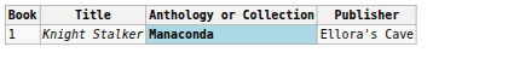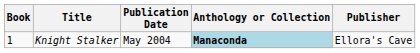 <table class="wikitable">
 <tr>
 <th>Book<br></th>
 <th>Title</th>
+<th>Publication<br>Date</th>
 <th>Anthology or Collection</th>
 <th>Publisher</th>
 </tr>
 <tr>
 <td>1</td>
 <td><em>Knight Stalker</em></td>
+<td>May 2004</td>
 <td style="background: lightblue;"><strong>Manaconda</strong></td>
 <td>Ellora's Cave</td>
 </tr>
 </table>
